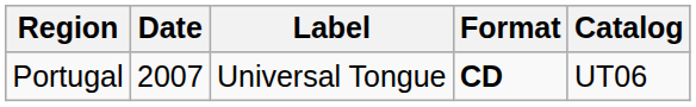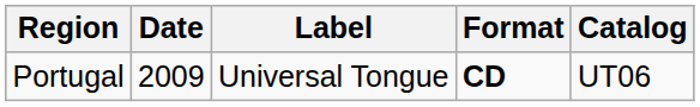 <table class="wikitable">
 <tr>
 <th>Region</th>
 <th>Date</th>
 <th>Label</th>
 <th>Format</th>
 <th>Catalog</th>
 </tr>
 <tr>
 <td>Portugal</td>
-<td>2007</td>
+<td>2009</td>
 <td>Universal Tongue</td>
 <td><strong>CD</strong></td>
 <td>UT06</td>
 </tr>
 </table>
